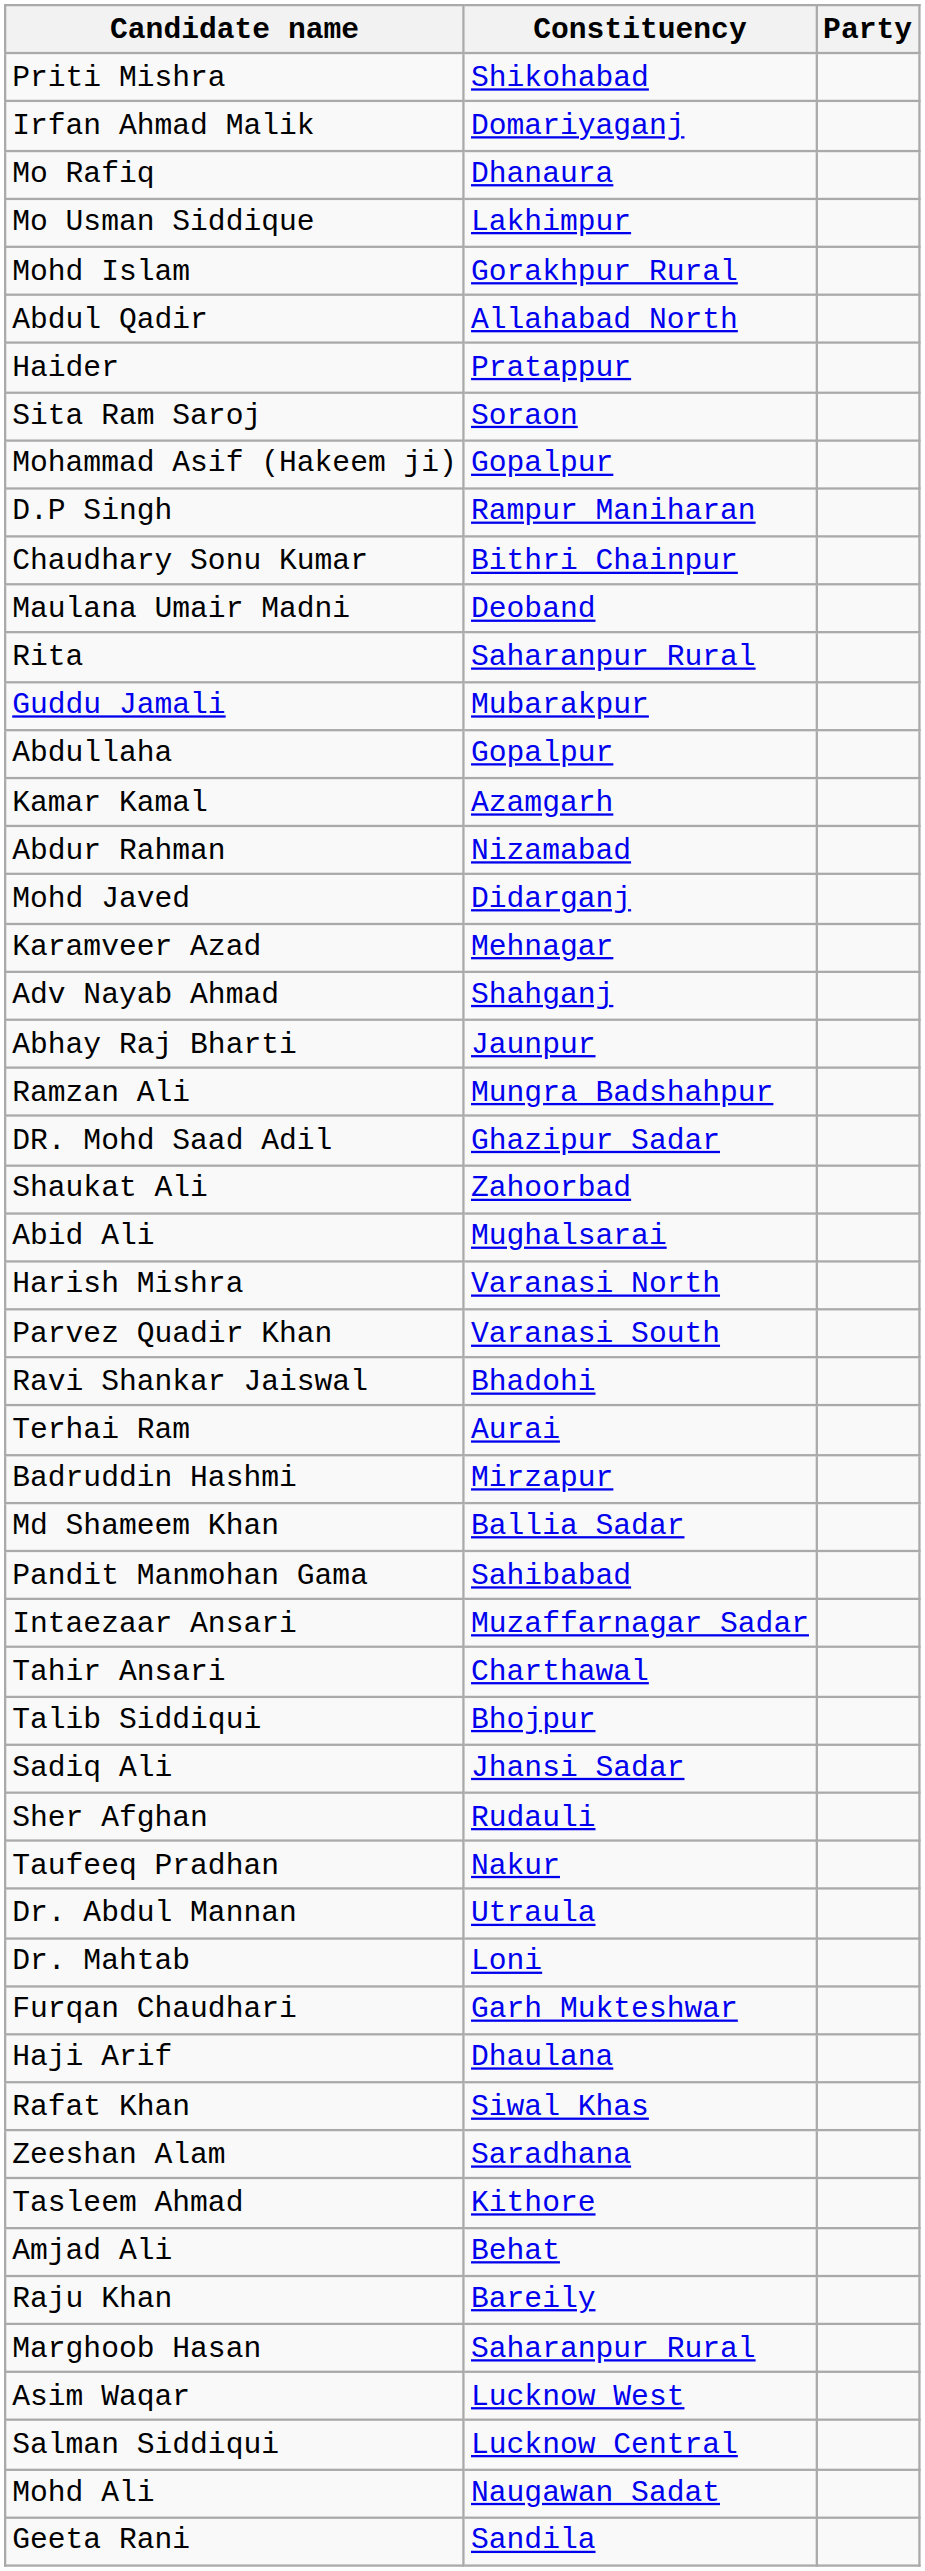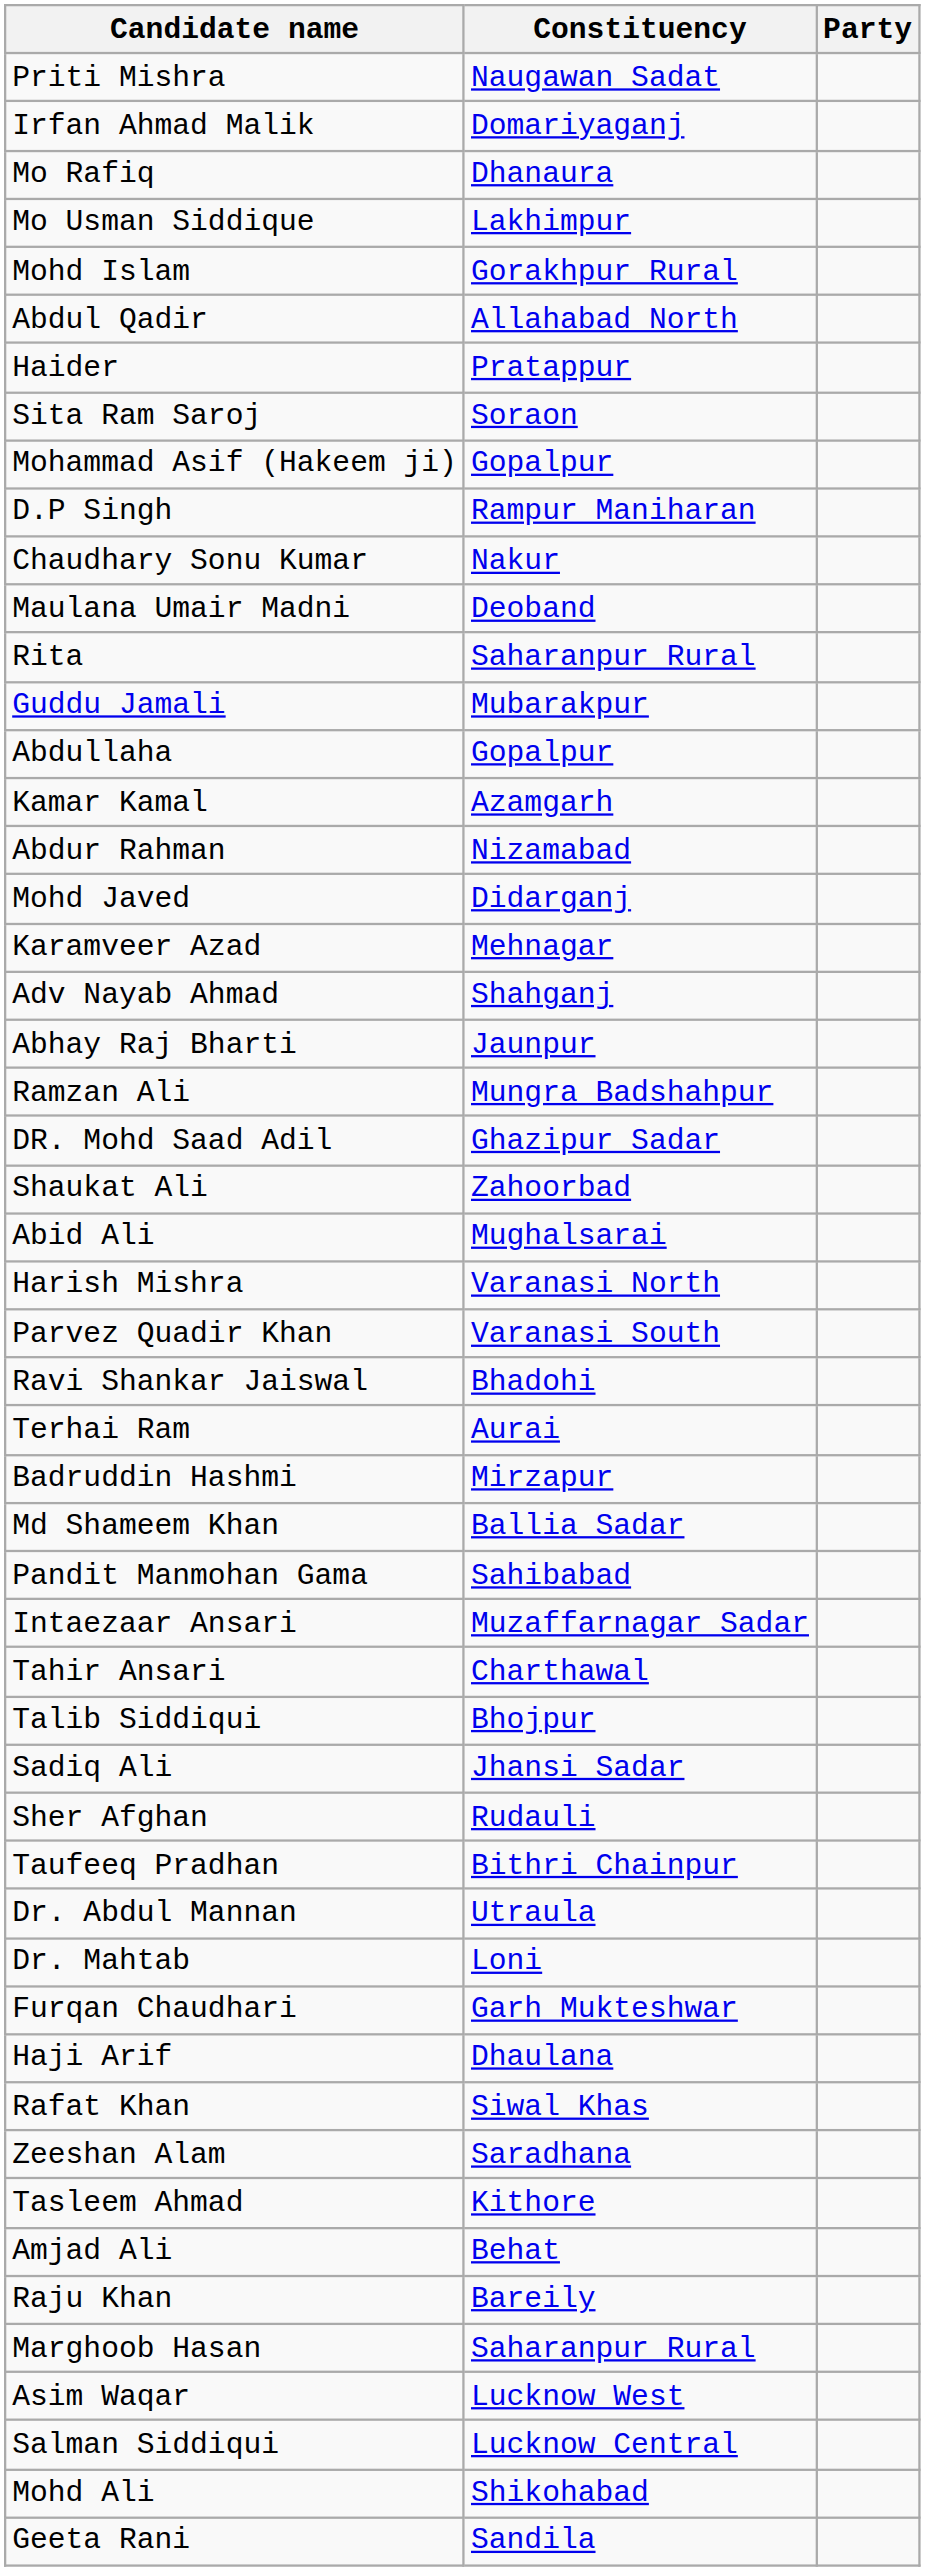 <table class="wikitable sortable">
 <tr>
 <th scope="col">Candidate name</th>
 <th scope="col">Constituency</th>
 <th colspan="2">Party</th>
 </tr>
 <tr>
 <td>Priti Mishra</td>
-<td><a href='#'>Shikohabad</a></td>
+<td><a href='#'>Naugawan Sadat</a></td>
 <td></td>
 </tr>
 <tr>
 <td>Irfan Ahmad Malik</td>
 <td><a href='#'>Domariyaganj</a></td>
 <td></td>
 </tr>
 <tr>
 <td>Mo Rafiq</td>
 <td><a href='#'>Dhanaura</a></td>
 <td></td>
 </tr>
 <tr>
 <td>Mo Usman Siddique</td>
 <td><a href='#'>Lakhimpur</a></td>
 <td></td>
 </tr>
 <tr>
 <td>Mohd Islam</td>
 <td><a href='#'>Gorakhpur Rural</a></td>
 <td></td>
 </tr>
 <tr>
 <td>Abdul Qadir</td>
 <td><a href='#'>Allahabad North</a></td>
 <td></td>
 </tr>
 <tr>
 <td>Haider</td>
 <td><a href='#'>Pratappur</a></td>
 <td></td>
 </tr>
 <tr>
 <td>Sita Ram Saroj</td>
 <td><a href='#'>Soraon</a></td>
 <td></td>
 </tr>
 <tr>
 <td>Mohammad Asif (Hakeem ji)</td>
 <td><a href='#'>Gopalpur</a></td>
 <td></td>
 </tr>
 <tr>
 <td>D.P Singh</td>
 <td><a href='#'>Rampur Maniharan</a></td>
 <td></td>
 </tr>
 <tr>
 <td>Chaudhary Sonu Kumar</td>
-<td><a href='#'>Bithri Chainpur</a></td>
+<td><a href='#'>Nakur</a></td>
 <td></td>
 </tr>
 <tr>
 <td>Maulana Umair Madni</td>
 <td><a href='#'>Deoband</a></td>
 <td></td>
 </tr>
 <tr>
 <td>Rita</td>
 <td><a href='#'>Saharanpur Rural</a></td>
 <td></td>
 </tr>
 <tr>
 <td><a href='#'>Guddu Jamali</a></td>
 <td><a href='#'>Mubarakpur</a></td>
 <td></td>
 </tr>
 <tr>
 <td>Abdullaha</td>
 <td><a href='#'>Gopalpur</a></td>
 <td></td>
 </tr>
 <tr>
 <td>Kamar Kamal</td>
 <td><a href='#'>Azamgarh</a></td>
 <td></td>
 </tr>
 <tr>
 <td>Abdur Rahman</td>
 <td><a href='#'>Nizamabad</a></td>
 <td></td>
 </tr>
 <tr>
 <td>Mohd Javed</td>
 <td><a href='#'>Didarganj</a></td>
 <td></td>
 </tr>
 <tr>
 <td>Karamveer Azad</td>
 <td><a href='#'>Mehnagar</a></td>
 <td></td>
 </tr>
 <tr>
 <td>Adv Nayab Ahmad</td>
 <td><a href='#'>Shahganj</a></td>
 <td></td>
 </tr>
 <tr>
 <td>Abhay Raj Bharti</td>
 <td><a href='#'>Jaunpur</a></td>
 <td></td>
 </tr>
 <tr>
 <td>Ramzan Ali</td>
 <td><a href='#'>Mungra Badshahpur</a></td>
 <td></td>
 </tr>
 <tr>
 <td>DR. Mohd Saad Adil</td>
 <td><a href='#'>Ghazipur Sadar</a></td>
 <td></td>
 </tr>
 <tr>
 <td>Shaukat Ali</td>
 <td><a href='#'>Zahoorbad</a></td>
 <td></td>
 </tr>
 <tr>
 <td>Abid Ali</td>
 <td><a href='#'>Mughalsarai</a></td>
 <td></td>
 </tr>
 <tr>
 <td>Harish Mishra</td>
 <td><a href='#'>Varanasi North</a></td>
 <td></td>
 </tr>
 <tr>
 <td>Parvez Quadir Khan</td>
 <td><a href='#'>Varanasi South</a></td>
 <td></td>
 </tr>
 <tr>
 <td>Ravi Shankar Jaiswal</td>
 <td><a href='#'>Bhadohi</a></td>
 <td></td>
 </tr>
 <tr>
 <td>Terhai Ram</td>
 <td><a href='#'>Aurai</a></td>
 <td></td>
 </tr>
 <tr>
 <td>Badruddin Hashmi</td>
 <td><a href='#'>Mirzapur</a></td>
 <td></td>
 </tr>
 <tr>
 <td>Md Shameem Khan</td>
 <td><a href='#'>Ballia Sadar</a></td>
 <td></td>
 </tr>
 <tr>
 <td>Pandit Manmohan Gama</td>
 <td><a href='#'>Sahibabad</a></td>
 <td></td>
 </tr>
 <tr>
 <td>Intaezaar Ansari</td>
 <td><a href='#'>Muzaffarnagar Sadar</a></td>
 <td></td>
 </tr>
 <tr>
 <td>Tahir Ansari</td>
 <td><a href='#'>Charthawal</a></td>
 <td></td>
 </tr>
 <tr>
 <td>Talib Siddiqui</td>
 <td><a href='#'>Bhojpur</a></td>
 <td></td>
 </tr>
 <tr>
 <td>Sadiq Ali</td>
 <td><a href='#'>Jhansi Sadar</a></td>
 <td></td>
 </tr>
 <tr>
 <td>Sher Afghan</td>
 <td><a href='#'>Rudauli</a></td>
 <td></td>
 </tr>
 <tr>
 <td>Taufeeq Pradhan</td>
-<td><a href='#'>Nakur</a></td>
+<td><a href='#'>Bithri Chainpur</a></td>
 <td></td>
 </tr>
 <tr>
 <td>Dr. Abdul Mannan</td>
 <td><a href='#'>Utraula</a></td>
 <td></td>
 </tr>
 <tr>
 <td>Dr. Mahtab</td>
 <td><a href='#'>Loni</a></td>
 <td></td>
 </tr>
 <tr>
 <td>Furqan Chaudhari</td>
 <td><a href='#'>Garh Mukteshwar</a></td>
 <td></td>
 </tr>
 <tr>
 <td>Haji Arif</td>
 <td><a href='#'>Dhaulana</a></td>
 <td></td>
 </tr>
 <tr>
 <td>Rafat Khan</td>
 <td><a href='#'>Siwal Khas</a></td>
 <td></td>
 </tr>
 <tr>
 <td>Zeeshan Alam</td>
 <td><a href='#'>Saradhana</a></td>
 <td></td>
 </tr>
 <tr>
 <td>Tasleem Ahmad</td>
 <td><a href='#'>Kithore</a></td>
 <td></td>
 </tr>
 <tr>
 <td>Amjad Ali</td>
 <td><a href='#'>Behat</a></td>
 <td></td>
 </tr>
 <tr>
 <td>Raju Khan</td>
 <td><a href='#'>Bareily</a></td>
 <td></td>
 </tr>
 <tr>
 <td>Marghoob Hasan</td>
 <td><a href='#'>Saharanpur Rural</a></td>
 <td></td>
 </tr>
 <tr>
 <td>Asim Waqar</td>
 <td><a href='#'>Lucknow West</a></td>
 <td></td>
 </tr>
 <tr>
 <td>Salman Siddiqui</td>
 <td><a href='#'>Lucknow Central</a></td>
 <td></td>
 </tr>
 <tr>
 <td>Mohd Ali</td>
-<td><a href='#'>Naugawan Sadat</a></td>
+<td><a href='#'>Shikohabad</a></td>
 <td></td>
 </tr>
 <tr>
 <td>Geeta Rani</td>
 <td><a href='#'>Sandila</a></td>
 <td></td>
 </tr>
 </table>
